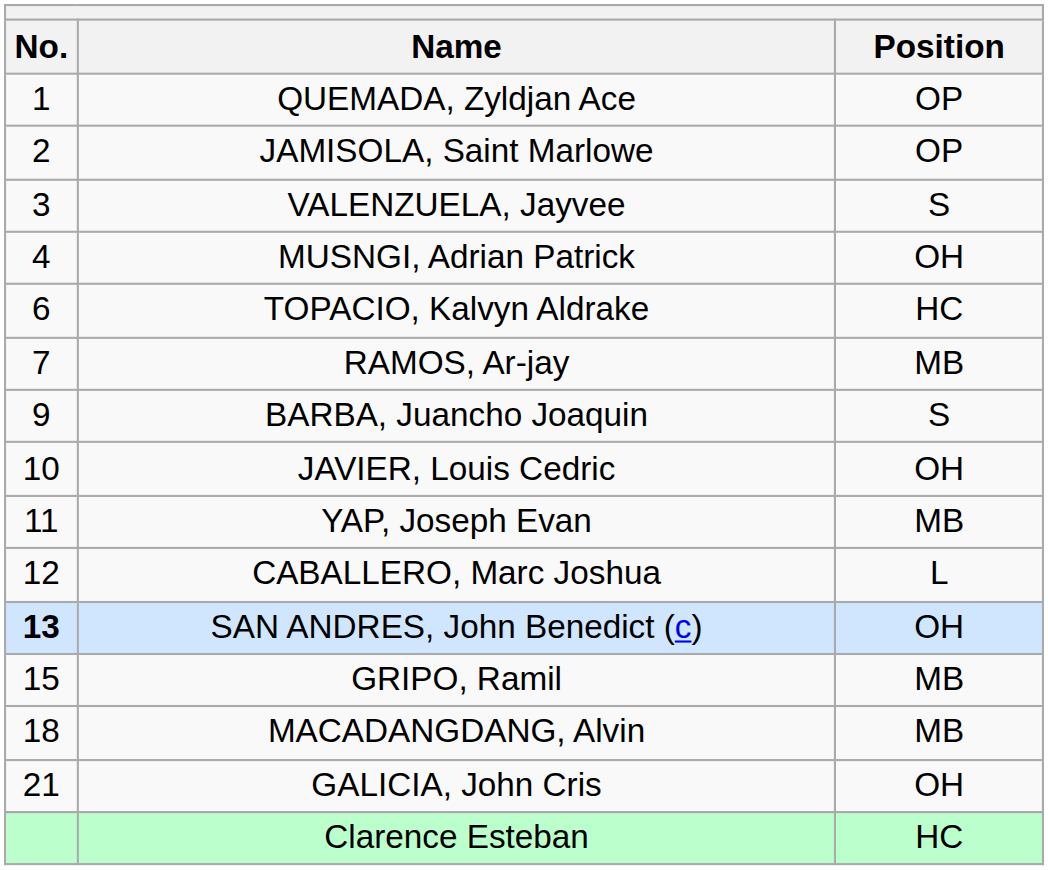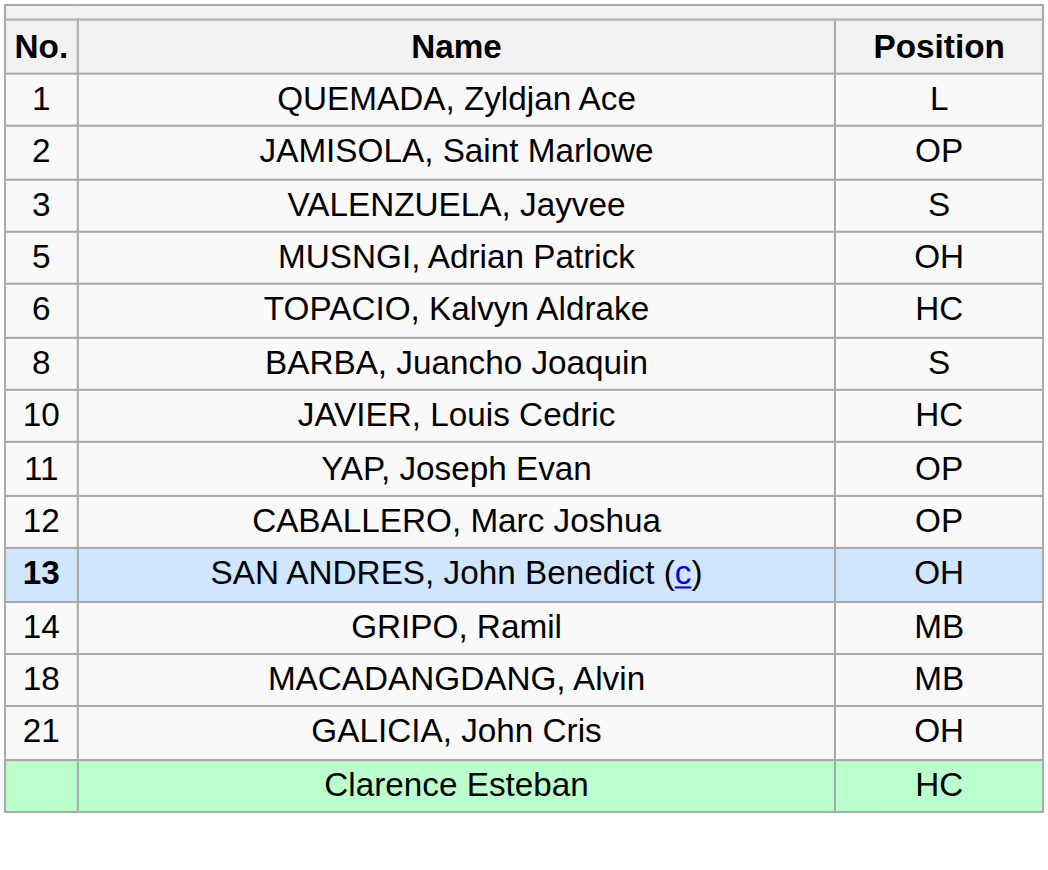 <table class="wikitable mw-collapsible mw-collapsed" style="text-align:center; width:500px; border:none">
 <tr>
 <th style="text-align:left" colspan="3"></th>
 </tr>
 <tr>
 <th style="width:7%">No.</th>
 <th>Name</th>
 <th style="width:20%">Position</th>
 </tr>
 <tr>
 <td>1</td>
 <td>QUEMADA, Zyldjan Ace</td>
-<td>OP</td>
+<td>L</td>
 </tr>
 <tr>
 <td>2</td>
 <td>JAMISOLA, Saint Marlowe</td>
 <td>OP</td>
 </tr>
 <tr>
 <td>3</td>
 <td>VALENZUELA, Jayvee</td>
 <td>S</td>
 </tr>
 <tr>
-<td>4</td>
+<td>5</td>
 <td>MUSNGI, Adrian Patrick</td>
 <td>OH</td>
 </tr>
 <tr>
 <td>6</td>
 <td>TOPACIO, Kalvyn Aldrake</td>
 <td>HC</td>
 </tr>
 <tr>
-<td>7</td>
-<td>RAMOS, Ar-jay</td>
-<td>MB</td>
-</tr>
-<tr>
-<td>9</td>
+<td>8</td>
 <td>BARBA, Juancho Joaquin</td>
 <td>S</td>
 </tr>
 <tr>
 <td>10</td>
 <td>JAVIER, Louis Cedric</td>
-<td>OH</td>
+<td>HC</td>
 </tr>
 <tr>
 <td>11</td>
 <td>YAP, Joseph Evan</td>
-<td>MB</td>
+<td>OP</td>
 </tr>
 <tr>
 <td>12</td>
 <td>CABALLERO, Marc Joshua</td>
-<td>L</td>
+<td>OP</td>
 </tr>
 <tr bgcolor=#D0E6FF>
 <td><strong>13</strong></td>
 <td>SAN ANDRES, John Benedict   (<a href='#'>c</a>)</td>
 <td>OH</td>
 </tr>
 <tr>
-<td>15</td>
+<td>14</td>
 <td>GRIPO, Ramil</td>
 <td>MB</td>
 </tr>
 <tr>
 <td>18</td>
 <td>MACADANGDANG, Alvin</td>
 <td>MB</td>
 </tr>
 <tr>
 <td>21</td>
 <td>GALICIA, John Cris</td>
 <td>OH</td>
 </tr>
 <tr>
 </tr>
 <tr bgcolor=#BBFFCC>
 <td></td>
 <td>Clarence Esteban</td>
 <td>HC</td>
 </tr>
 </table>
